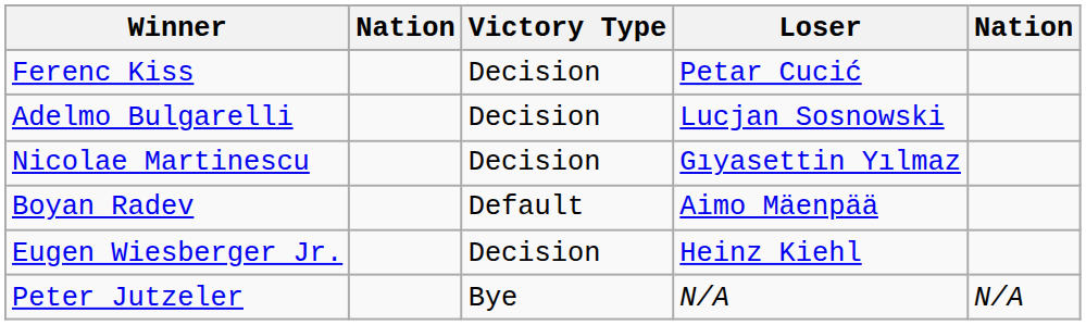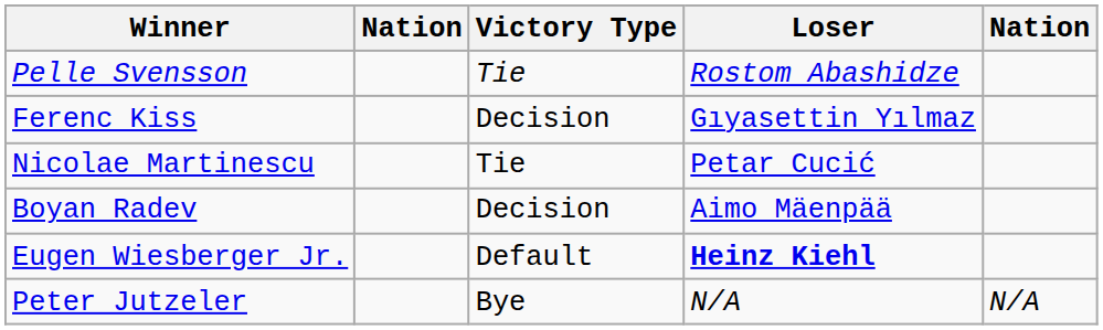 <table class="wikitable sortable" style="text-align:left;">
 <tr>
 <th>Winner</th>
 <th>Nation</th>
 <th>Victory Type</th>
 <th>Loser</th>
 <th>Nation</th>
 </tr>
-<tr>
-<td><a href='#'>Ferenc Kiss</a></td>
+<tr style="font-style: italic">
+<td><a href='#'>Pelle Svensson</a></td>
 <td></td>
-<td>Decision</td>
-<td><a href='#'>Petar Cucić</a></td>
+<td>Tie</td>
+<td><a href='#'>Rostom Abashidze</a></td>
 <td></td>
 </tr>
 <tr>
-<td><a href='#'>Adelmo Bulgarelli</a></td>
-<td></td>
-<td>Decision</td>
-<td><a href='#'>Lucjan Sosnowski</a></td>
-<td></td>
-</tr>
-<tr>
-<td><a href='#'>Nicolae Martinescu</a></td>
+<td><a href='#'>Ferenc Kiss</a></td>
 <td></td>
 <td>Decision</td>
 <td><a href='#'>Gıyasettin Yılmaz</a></td>
 <td></td>
 </tr>
 <tr>
+<td><a href='#'>Nicolae Martinescu</a></td>
+<td></td>
+<td>Tie</td>
+<td><a href='#'>Petar Cucić</a></td>
+<td></td>
+</tr>
+<tr>
 <td><a href='#'>Boyan Radev</a></td>
 <td></td>
-<td>Default</td>
+<td>Decision</td>
 <td><a href='#'>Aimo Mäenpää</a></td>
 <td></td>
 </tr>
 <tr>
 <td><a href='#'>Eugen Wiesberger Jr.</a></td>
 <td></td>
-<td>Decision</td>
-<td><a href='#'>Heinz Kiehl</a></td>
+<td>Default</td>
+<td><strong><a href='#'>Heinz Kiehl</a></strong></td>
 <td></td>
 </tr>
 <tr>
 <td><a href='#'>Peter Jutzeler</a></td>
 <td></td>
 <td>Bye</td>
 <td><em>N/A</em></td>
 <td><em>N/A</em></td>
 </tr>
 </table>
